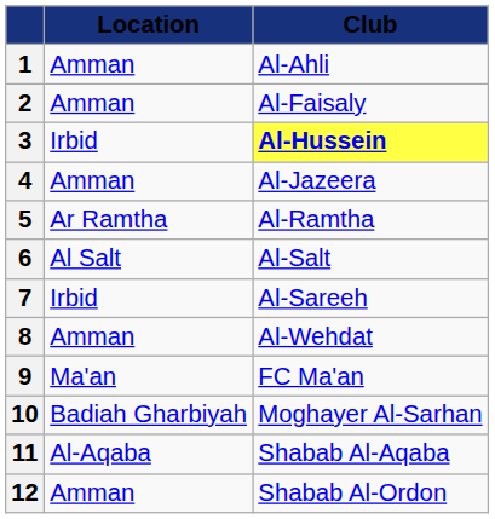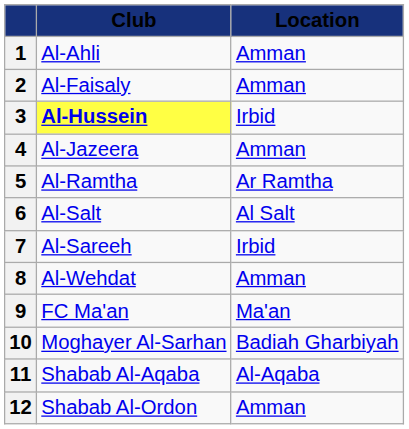 <table class="wikitable sortable" style="text-align:left">
 <tr>
 <th style="background:#17317c;"></th>
+<th style="background:#17317c;"><span>Club</span></th>
 <th style="background:#17317c;"><span>Location</span></th>
-<th style="background:#17317c;"><span>Club</span></th>
 </tr>
 <tr>
 <th>1</th>
+<td><a href='#'>Al-Ahli</a></td>
 <td><a href='#'>Amman</a></td>
-<td><a href='#'>Al-Ahli</a></td>
 </tr>
 <tr>
 <th>2</th>
+<td><a href='#'>Al-Faisaly</a></td>
 <td><a href='#'>Amman</a></td>
-<td><a href='#'>Al-Faisaly</a></td>
 </tr>
 <tr>
 <th>3</th>
+<td bgcolor=#ffff44><strong><a href='#'>Al-Hussein</a></strong></td>
 <td><a href='#'>Irbid</a></td>
-<td bgcolor=#ffff44><strong><a href='#'>Al-Hussein</a></strong></td>
 </tr>
 <tr>
 <th>4</th>
+<td><a href='#'>Al-Jazeera</a></td>
 <td><a href='#'>Amman</a></td>
-<td><a href='#'>Al-Jazeera</a></td>
 </tr>
 <tr>
 <th>5</th>
+<td><a href='#'>Al-Ramtha</a></td>
 <td><a href='#'>Ar Ramtha</a></td>
-<td><a href='#'>Al-Ramtha</a></td>
 </tr>
 <tr>
 <th>6</th>
+<td><a href='#'>Al-Salt</a></td>
 <td><a href='#'>Al Salt</a></td>
-<td><a href='#'>Al-Salt</a></td>
 </tr>
 <tr>
 <th>7</th>
+<td><a href='#'>Al-Sareeh</a></td>
 <td><a href='#'>Irbid</a></td>
-<td><a href='#'>Al-Sareeh</a></td>
 </tr>
 <tr>
 <th>8</th>
+<td><a href='#'>Al-Wehdat</a></td>
 <td><a href='#'>Amman</a></td>
-<td><a href='#'>Al-Wehdat</a></td>
 </tr>
 <tr>
 <th>9</th>
+<td><a href='#'>FC Ma'an</a></td>
 <td><a href='#'>Ma'an</a></td>
-<td><a href='#'>FC Ma'an</a></td>
 </tr>
 <tr>
 <th>10</th>
+<td><a href='#'>Moghayer Al-Sarhan</a></td>
 <td><a href='#'>Badiah Gharbiyah</a></td>
-<td><a href='#'>Moghayer Al-Sarhan</a></td>
 </tr>
 <tr>
 <th>11</th>
+<td><a href='#'>Shabab Al-Aqaba</a></td>
 <td><a href='#'>Al-Aqaba</a></td>
-<td><a href='#'>Shabab Al-Aqaba</a></td>
 </tr>
 <tr>
 <th>12</th>
+<td><a href='#'>Shabab Al-Ordon</a></td>
 <td><a href='#'>Amman</a></td>
-<td><a href='#'>Shabab Al-Ordon</a></td>
 </tr>
 </table>
